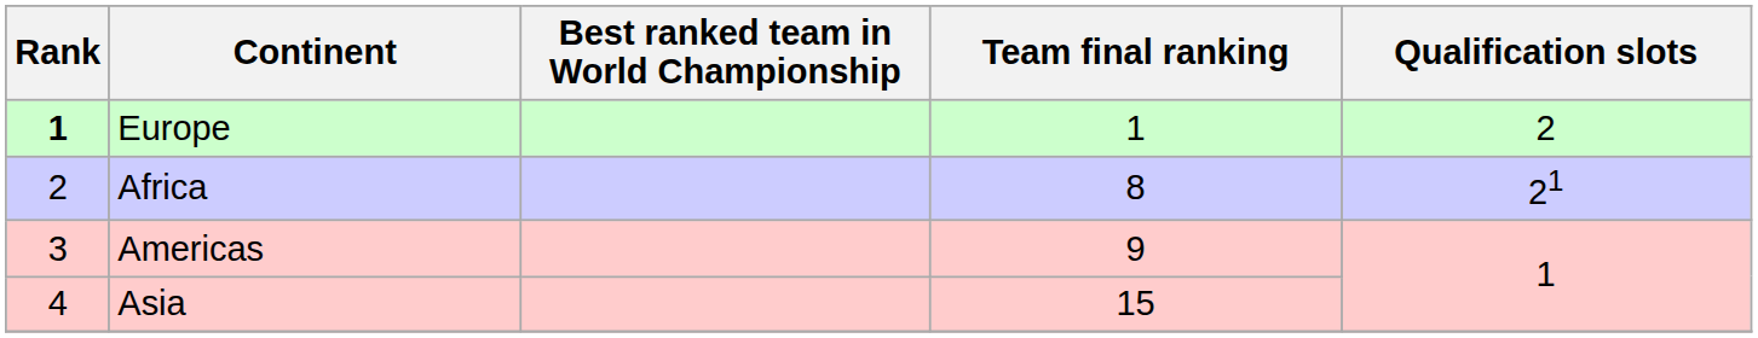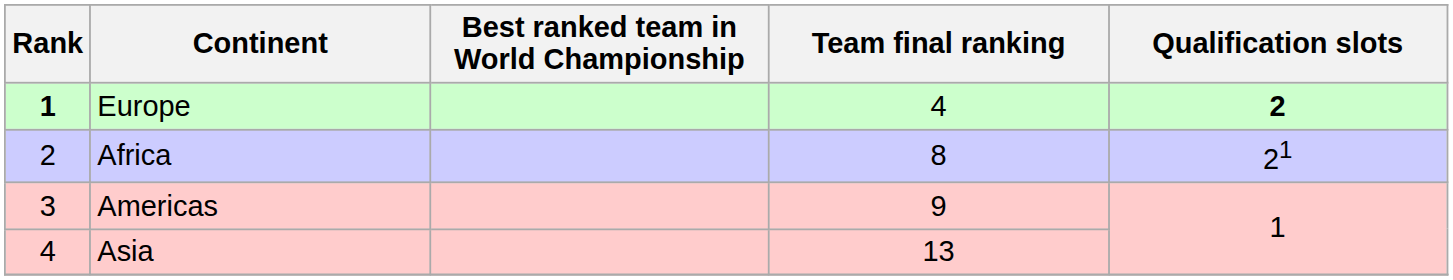 <table class="wikitable">
 <tr>
 <th style="width: 40px;">Rank</th>
 <th style="width: 180px;">Continent</th>
 <th style="width: 180px;">Best ranked team in World Championship</th>
 <th style="width: 180px;">Team final ranking</th>
 <th style="width: 180px;">Qualification slots</th>
 </tr>
 <tr style="background:#CCFFCC;">
 <td style="text-align: center;"><strong>1</strong></td>
 <td>Europe</td>
 <td></td>
-<td style="text-align: center;">1</td>
-<td style="text-align: center;">2</td>
+<td style="text-align: center;">4</td>
+<td style="text-align: center;"><strong>2</strong></td>
 </tr>
 <tr style="background:#CCCCFF;">
 <td style="text-align: center;">2</td>
 <td>Africa</td>
 <td></td>
 <td style="text-align: center;">8</td>
 <td style="text-align: center;">2<sup>1</sup></td>
 </tr>
 <tr style="background:#FFCCCC;">
 <td style="text-align: center;">3</td>
 <td>Americas</td>
 <td></td>
 <td style="text-align: center;">9</td>
 <td style="text-align: center;" rowspan=2>1</td>
 </tr>
 <tr style="background:#FFCCCC;">
 <td style="text-align: center;">4</td>
 <td>Asia</td>
 <td></td>
-<td style="text-align: center;">15</td>
+<td style="text-align: center;">13</td>
 </tr>
 <tr style="background:#CCCCFF;">
 </tr>
 </table>
